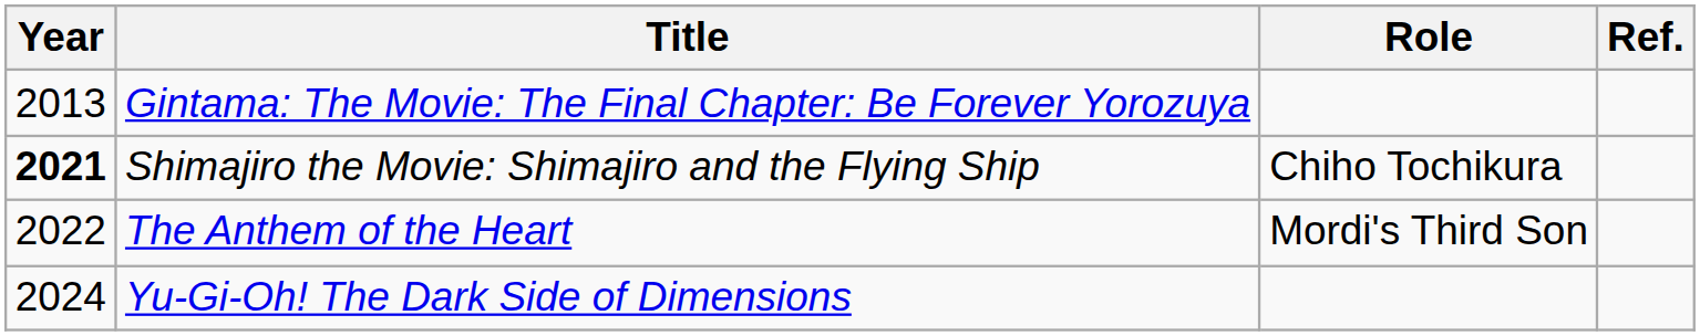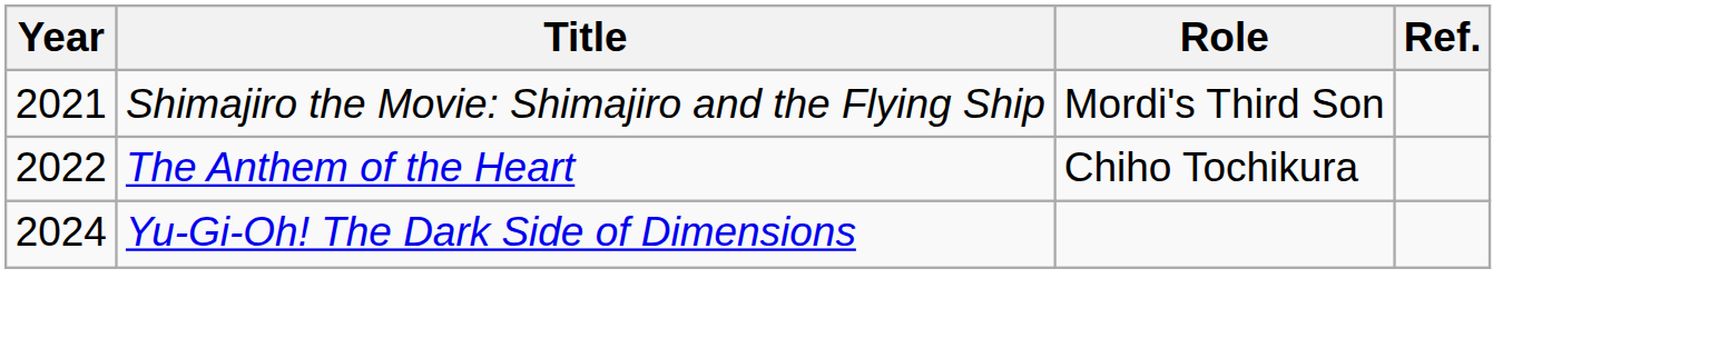 <table class="wikitable">
 <tr>
 <th>Year</th>
 <th>Title</th>
 <th>Role</th>
 <th>Ref.</th>
 </tr>
 <tr>
-<td>2013</td>
-<td><em><a href='#'>Gintama: The Movie: The Final Chapter: Be Forever Yorozuya</a></em></td>
-<td></td>
-<td></td>
-</tr>
-<tr>
-<td><strong>2021</strong></td>
+<td>2021</td>
 <td><em>Shimajiro the Movie: Shimajiro and the Flying Ship</em></td>
-<td>Chiho Tochikura</td>
+<td>Mordi's Third Son</td>
 <td></td>
 </tr>
 <tr>
 <td>2022</td>
 <td><em><a href='#'>The Anthem of the Heart</a></em></td>
-<td>Mordi's Third Son</td>
+<td>Chiho Tochikura</td>
 <td></td>
 </tr>
 <tr>
 <td>2024</td>
 <td><em><a href='#'>Yu-Gi-Oh! The Dark Side of Dimensions</a></em></td>
 <td></td>
 <td></td>
 </tr>
 </table>
